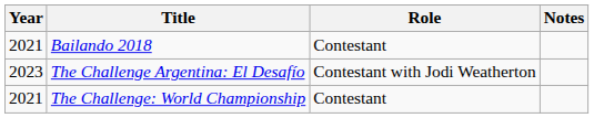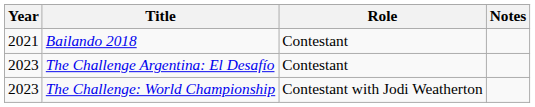 <table class="wikitable">
 <tr align="center">
 </tr>
 <tr>
 <th>Year</th>
 <th>Title</th>
 <th>Role</th>
 <th>Notes</th>
 </tr>
 <tr>
 <td>2021</td>
 <td><em><a href='#'>Bailando 2018</a></em></td>
 <td>Contestant</td>
 <td></td>
 </tr>
 <tr>
 <td>2023</td>
 <td><em><a href='#'>The Challenge Argentina: El Desafío</a></em></td>
+<td>Contestant</td>
+<td></td>
+</tr>
+<tr>
+<td>2023</td>
+<td><em><a href='#'>The Challenge: World Championship</a></em></td>
 <td>Contestant with Jodi Weatherton</td>
 <td></td>
 </tr>
-<tr>
-<td>2021</td>
-<td><em><a href='#'>The Challenge: World Championship</a></em></td>
-<td>Contestant</td>
-<td></td>
-</tr>
 </table>
